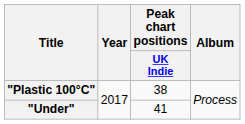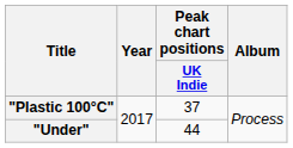 <table class="wikitable plainrowheaders" style="text-align:center;">
 <tr>
 <th scope="col" rowspan="2">Title</th>
 <th scope="col" rowspan="2">Year</th>
 <th scope="col" colspan="1">Peak chart positions</th>
 <th scope="col" rowspan="2">Album</th>
 </tr>
 <tr>
 <th scope="col" style="width:2.5em;font-size:90%;"><a href='#'>UK<br>Indie</a><br></th>
 </tr>
 <tr>
 <th scope="row">"Plastic 100°C"</th>
 <td rowspan="2">2017</td>
-<td>38</td>
+<td>37</td>
 <td rowspan="2"><em>Process</em></td>
 </tr>
 <tr>
 <th scope="row">"Under"</th>
-<td>41</td>
+<td>44</td>
 </tr>
 </table>
